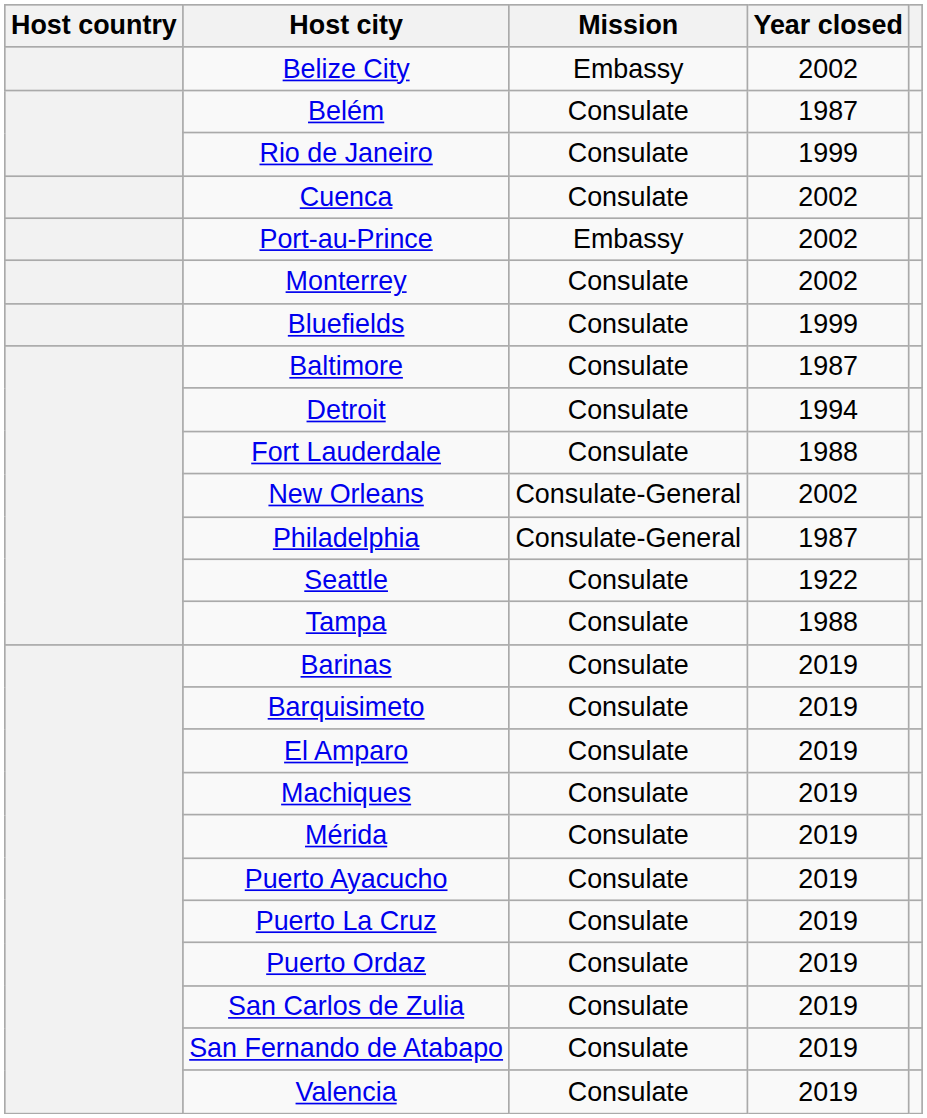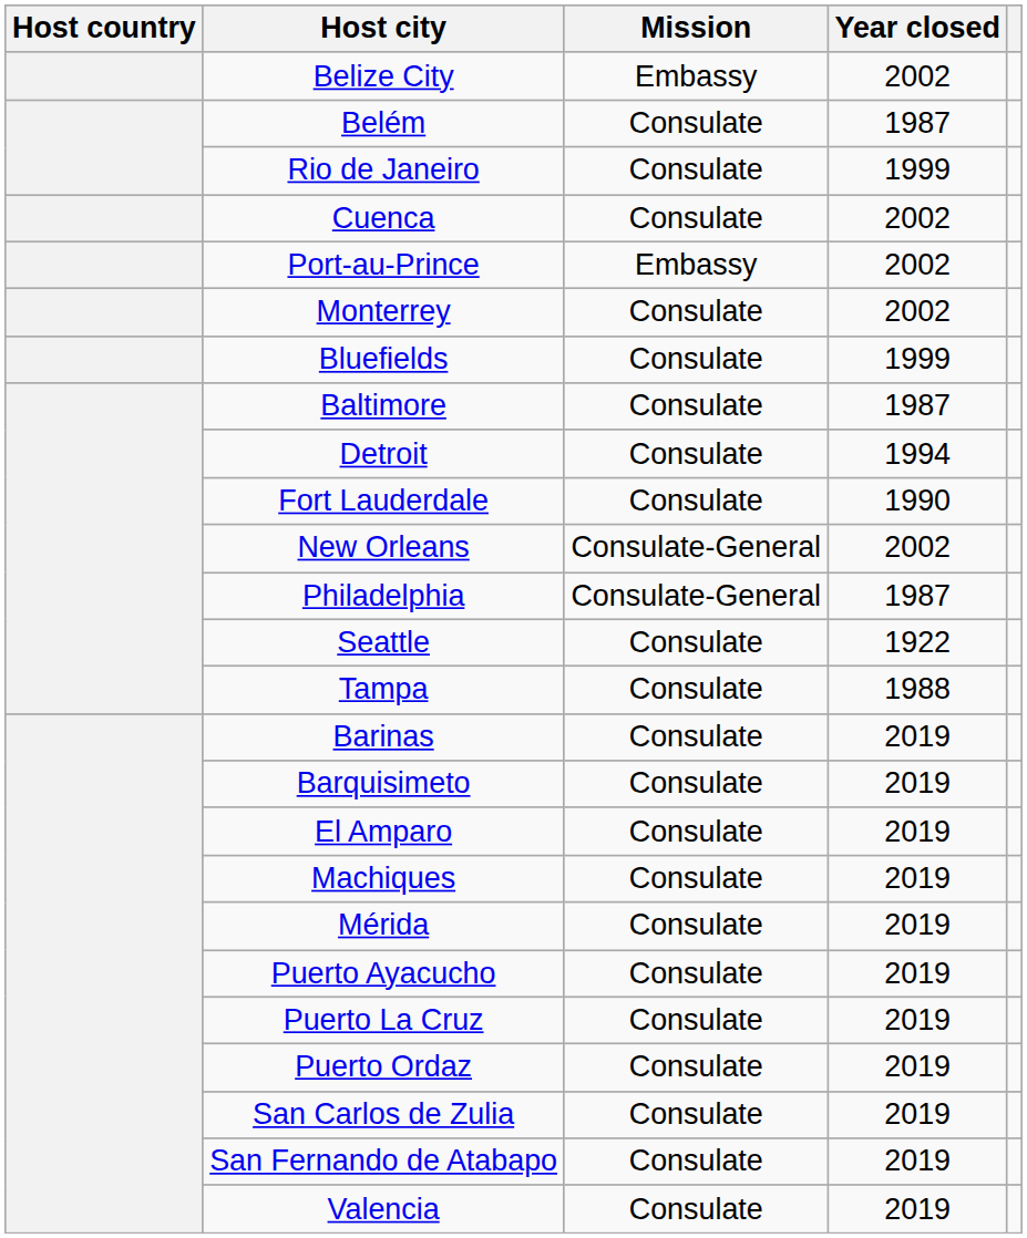 <table class="wikitable plainrowheaders" style="text-align:center;">
 <tr>
 <th scope="col">Host country</th>
 <th scope="col">Host city</th>
 <th scope="col">Mission</th>
 <th scope="col">Year closed</th>
 <th scope="col"></th>
 </tr>
 <tr>
 <th scope="row"></th>
 <td><a href='#'>Belize City</a></td>
 <td>Embassy</td>
 <td>2002</td>
 <td></td>
 </tr>
 <tr>
 <th scope="row" rowspan="2"></th>
 <td><a href='#'>Belém</a></td>
 <td>Consulate</td>
 <td>1987</td>
 <td></td>
 </tr>
 <tr>
 <td><a href='#'>Rio de Janeiro</a></td>
 <td>Consulate</td>
 <td>1999</td>
 <td></td>
 </tr>
 <tr>
 <th scope="row"></th>
 <td><a href='#'>Cuenca</a></td>
 <td>Consulate</td>
 <td>2002</td>
 <td></td>
 </tr>
 <tr>
 <th scope="row"></th>
 <td><a href='#'>Port-au-Prince</a></td>
 <td>Embassy</td>
 <td>2002</td>
 <td></td>
 </tr>
 <tr>
 <th scope="row"></th>
 <td><a href='#'>Monterrey</a></td>
 <td>Consulate</td>
 <td>2002</td>
 <td></td>
 </tr>
 <tr>
 <th scope="row"></th>
 <td><a href='#'>Bluefields</a></td>
 <td>Consulate</td>
 <td>1999</td>
 <td></td>
 </tr>
 <tr>
 <th scope="row" rowspan="7"></th>
 <td><a href='#'>Baltimore</a></td>
 <td>Consulate</td>
 <td>1987</td>
 <td></td>
 </tr>
 <tr>
 <td><a href='#'>Detroit</a></td>
 <td>Consulate</td>
 <td>1994</td>
 <td></td>
 </tr>
 <tr>
 <td><a href='#'>Fort Lauderdale</a></td>
 <td>Consulate</td>
-<td>1988</td>
+<td>1990</td>
 <td></td>
 </tr>
 <tr>
 <td><a href='#'>New Orleans</a></td>
 <td>Consulate-General</td>
 <td>2002</td>
 <td></td>
 </tr>
 <tr>
 <td><a href='#'>Philadelphia</a></td>
 <td>Consulate-General</td>
 <td>1987</td>
 <td></td>
 </tr>
 <tr>
 <td><a href='#'>Seattle</a></td>
 <td>Consulate</td>
 <td>1922</td>
 <td></td>
 </tr>
 <tr>
 <td><a href='#'>Tampa</a></td>
 <td>Consulate</td>
 <td>1988</td>
 <td></td>
 </tr>
 <tr>
 <th scope="row" rowspan="11"></th>
 <td><a href='#'>Barinas</a></td>
 <td>Consulate</td>
 <td>2019</td>
 <td></td>
 </tr>
 <tr>
 <td><a href='#'>Barquisimeto</a></td>
 <td>Consulate</td>
 <td>2019</td>
 <td></td>
 </tr>
 <tr>
 <td><a href='#'>El Amparo</a></td>
 <td>Consulate</td>
 <td>2019</td>
 <td></td>
 </tr>
 <tr>
 <td><a href='#'>Machiques</a></td>
 <td>Consulate</td>
 <td>2019</td>
 <td></td>
 </tr>
 <tr>
 <td><a href='#'>Mérida</a></td>
 <td>Consulate</td>
 <td>2019</td>
 <td></td>
 </tr>
 <tr>
 <td><a href='#'>Puerto Ayacucho</a></td>
 <td>Consulate</td>
 <td>2019</td>
 <td></td>
 </tr>
 <tr>
 <td><a href='#'>Puerto La Cruz</a></td>
 <td>Consulate</td>
 <td>2019</td>
 <td></td>
 </tr>
 <tr>
 <td><a href='#'>Puerto Ordaz</a></td>
 <td>Consulate</td>
 <td>2019</td>
 <td></td>
 </tr>
 <tr>
 <td><a href='#'>San Carlos de Zulia</a></td>
 <td>Consulate</td>
 <td>2019</td>
 <td></td>
 </tr>
 <tr>
 <td><a href='#'>San Fernando de Atabapo</a></td>
 <td>Consulate</td>
 <td>2019</td>
 <td></td>
 </tr>
 <tr>
 <td><a href='#'>Valencia</a></td>
 <td>Consulate</td>
 <td>2019</td>
 <td></td>
 </tr>
 </table>
